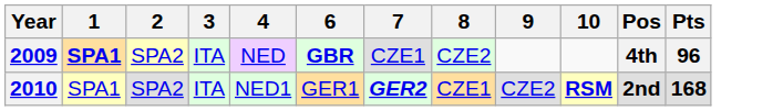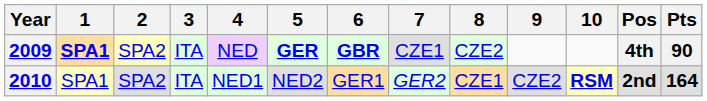 <table class="wikitable" style="text-align:center;">
 <tr>
 <th>Year</th>
 <th>1</th>
 <th>2</th>
 <th>3</th>
 <th>4</th>
+<th>5</th>
 <th>6</th>
 <th>7</th>
 <th>8</th>
 <th>9</th>
 <th>10</th>
 <th>Pos</th>
 <th>Pts</th>
 </tr>
 <tr>
 <th><a href='#'>2009</a></th>
 <td style="background:#ffdf9f;"><strong><a href='#'>SPA1</a><br></strong></td>
 <td style="background:#ffffbf;"><a href='#'>SPA2</a><br></td>
 <td style="background:#dfffdf;"><a href='#'>ITA</a><br></td>
 <td style="background:#efcfff;"><a href='#'>NED</a><br></td>
+<td style="background:#dfffdf;"><strong><a href='#'>GER</a></strong><br></td>
 <td style="background:#dfffdf;"><strong><a href='#'>GBR</a></strong><br></td>
 <td style="background:#dfdfdf;"><a href='#'>CZE1</a><br></td>
 <td style="background:#dfffdf;"><a href='#'>CZE2</a><br></td>
 <td></td>
 <td></td>
 <th>4th</th>
-<th>96</th>
+<th>90</th>
 </tr>
 <tr>
 <th><a href='#'>2010</a></th>
 <td style="background:#ffffbf;"><a href='#'>SPA1</a><br></td>
 <td style="background:#dfdfdf;"><a href='#'>SPA2</a><br></td>
 <td style="background:#dfffdf;"><a href='#'>ITA</a><br></td>
 <td style="background:#dfffdf;"><a href='#'>NED1</a><br></td>
+<td style="background:#dfdfdf;"><a href='#'>NED2</a><br></td>
 <td style="background:#ffdf9f;"><a href='#'>GER1</a><br></td>
-<td style="background:#dfffdf;"><strong><em><a href='#'>GER2</a></em><br></strong></td>
+<td style="background:#dfffdf;"><em><a href='#'>GER2</a></em><br></td>
 <td style="background:#ffdf9f;"><a href='#'>CZE1</a><br></td>
 <td style="background:#dfdfdf;"><a href='#'>CZE2</a><br></td>
 <td style="background:#ffffbf;"><strong><a href='#'>RSM</a></strong><br></td>
 <th style="background:#dfdfdf;">2nd</th>
-<th style="background:#dfdfdf;">168</th>
+<th style="background:#dfdfdf;">164</th>
 </tr>
 </table>
